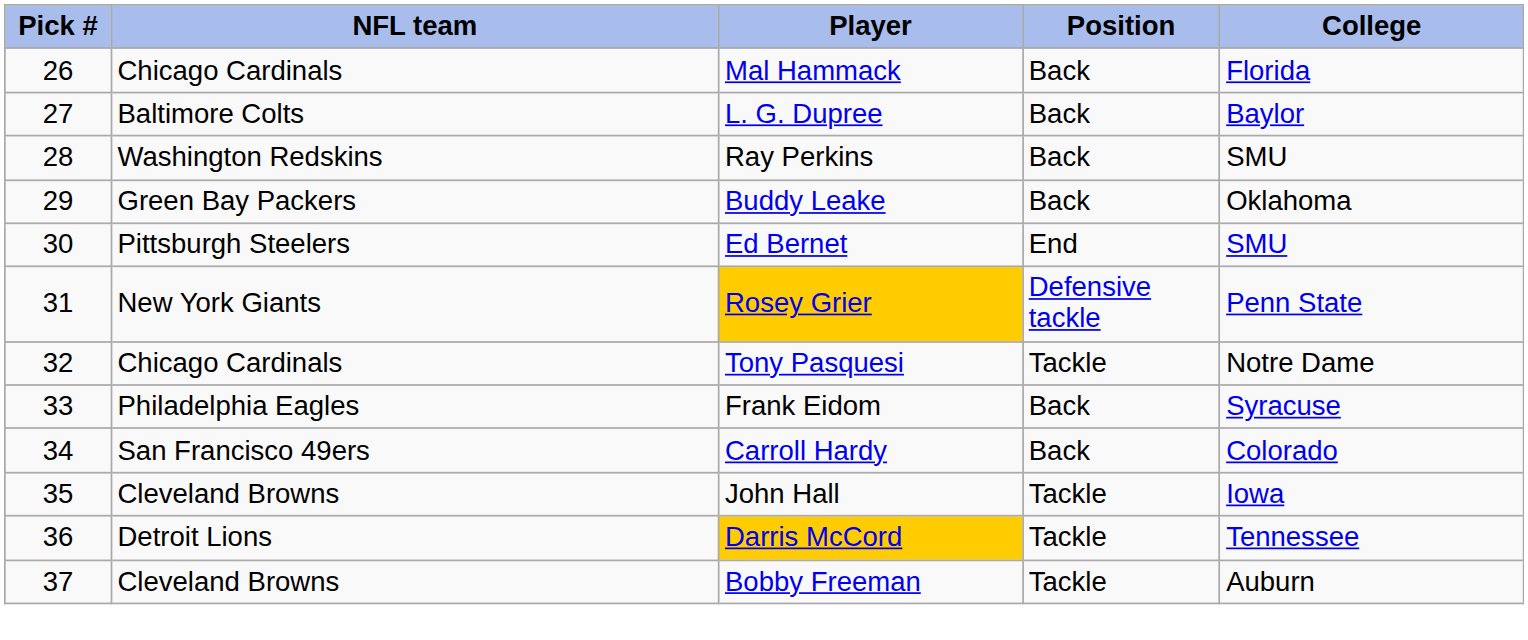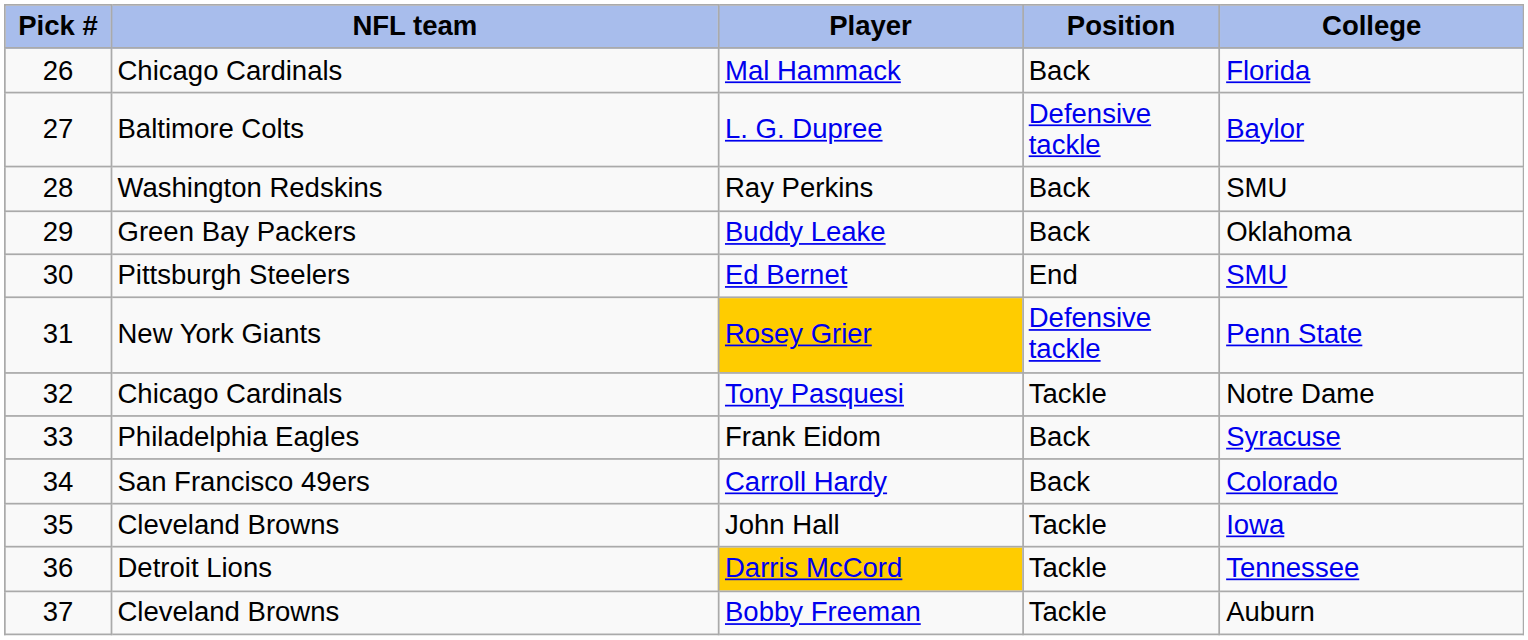 <table class="wikitable sortable sortable" style="width: 100%">
 <tr>
 <th style="background:#A8BDEC;" width=7%>Pick #</th>
 <th width=40% style="background:#A8BDEC;">NFL team</th>
 <th width=20% style="background:#A8BDEC;">Player</th>
 <th width=13% style="background:#A8BDEC;">Position</th>
 <th style="background:#A8BDEC;">College</th>
 </tr>
 <tr>
 <td align=center>26</td>
 <td>Chicago Cardinals</td>
 <td><a href='#'>Mal Hammack</a></td>
 <td>Back</td>
 <td><a href='#'>Florida</a></td>
 </tr>
 <tr>
 <td align=center>27</td>
 <td>Baltimore Colts</td>
 <td><a href='#'>L. G. Dupree</a></td>
-<td>Back</td>
+<td><a href='#'>Defensive tackle</a></td>
 <td><a href='#'>Baylor</a></td>
 </tr>
 <tr>
 <td align=center>28</td>
 <td>Washington Redskins</td>
 <td>Ray Perkins</td>
 <td>Back</td>
 <td>SMU</td>
 </tr>
 <tr>
 <td align=center>29</td>
 <td>Green Bay Packers</td>
 <td><a href='#'>Buddy Leake</a></td>
 <td>Back</td>
 <td>Oklahoma</td>
 </tr>
 <tr>
 <td align=center>30</td>
 <td>Pittsburgh Steelers</td>
 <td><a href='#'>Ed Bernet</a></td>
 <td>End</td>
 <td><a href='#'>SMU</a></td>
 </tr>
 <tr>
 <td align=center>31</td>
 <td>New York Giants</td>
 <td bgcolor="#FFCC00"><a href='#'>Rosey Grier</a></td>
 <td><a href='#'>Defensive tackle</a></td>
 <td><a href='#'>Penn State</a></td>
 </tr>
 <tr>
 <td align=center>32</td>
 <td>Chicago Cardinals</td>
 <td><a href='#'>Tony Pasquesi</a></td>
 <td>Tackle</td>
 <td>Notre Dame</td>
 </tr>
 <tr>
 <td align=center>33</td>
 <td>Philadelphia Eagles</td>
 <td>Frank Eidom</td>
 <td>Back</td>
 <td><a href='#'>Syracuse</a></td>
 </tr>
 <tr>
 <td align=center>34</td>
 <td>San Francisco 49ers</td>
 <td><a href='#'>Carroll Hardy</a></td>
 <td>Back</td>
 <td><a href='#'>Colorado</a></td>
 </tr>
 <tr>
 <td align=center>35</td>
 <td>Cleveland Browns</td>
 <td>John Hall</td>
 <td>Tackle</td>
 <td><a href='#'>Iowa</a></td>
 </tr>
 <tr>
 <td align=center>36</td>
 <td>Detroit Lions</td>
 <td bgcolor="#FFCC00"><a href='#'>Darris McCord</a></td>
 <td>Tackle</td>
 <td><a href='#'>Tennessee</a></td>
 </tr>
 <tr>
 <td align=center>37</td>
 <td>Cleveland Browns</td>
 <td><a href='#'>Bobby Freeman</a></td>
 <td>Tackle</td>
 <td>Auburn</td>
 </tr>
 </table>
